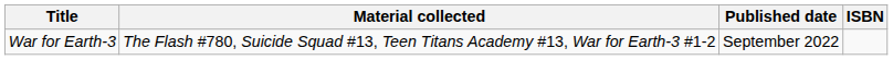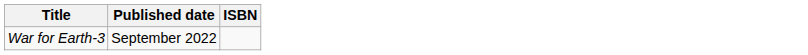 <table class="wikitable">
 <tr>
 <th>Title</th>
-<th>Material collected</th>
 <th>Published date</th>
 <th>ISBN</th>
 </tr>
 <tr>
 <td><em>War for Earth-3</em></td>
-<td><em>The Flash</em> #780, <em>Suicide Squad</em> #13, <em>Teen Titans Academy</em> #13, <em>War for Earth-3</em> #1-2</td>
 <td>September 2022</td>
 <td></td>
 </tr>
 </table>
